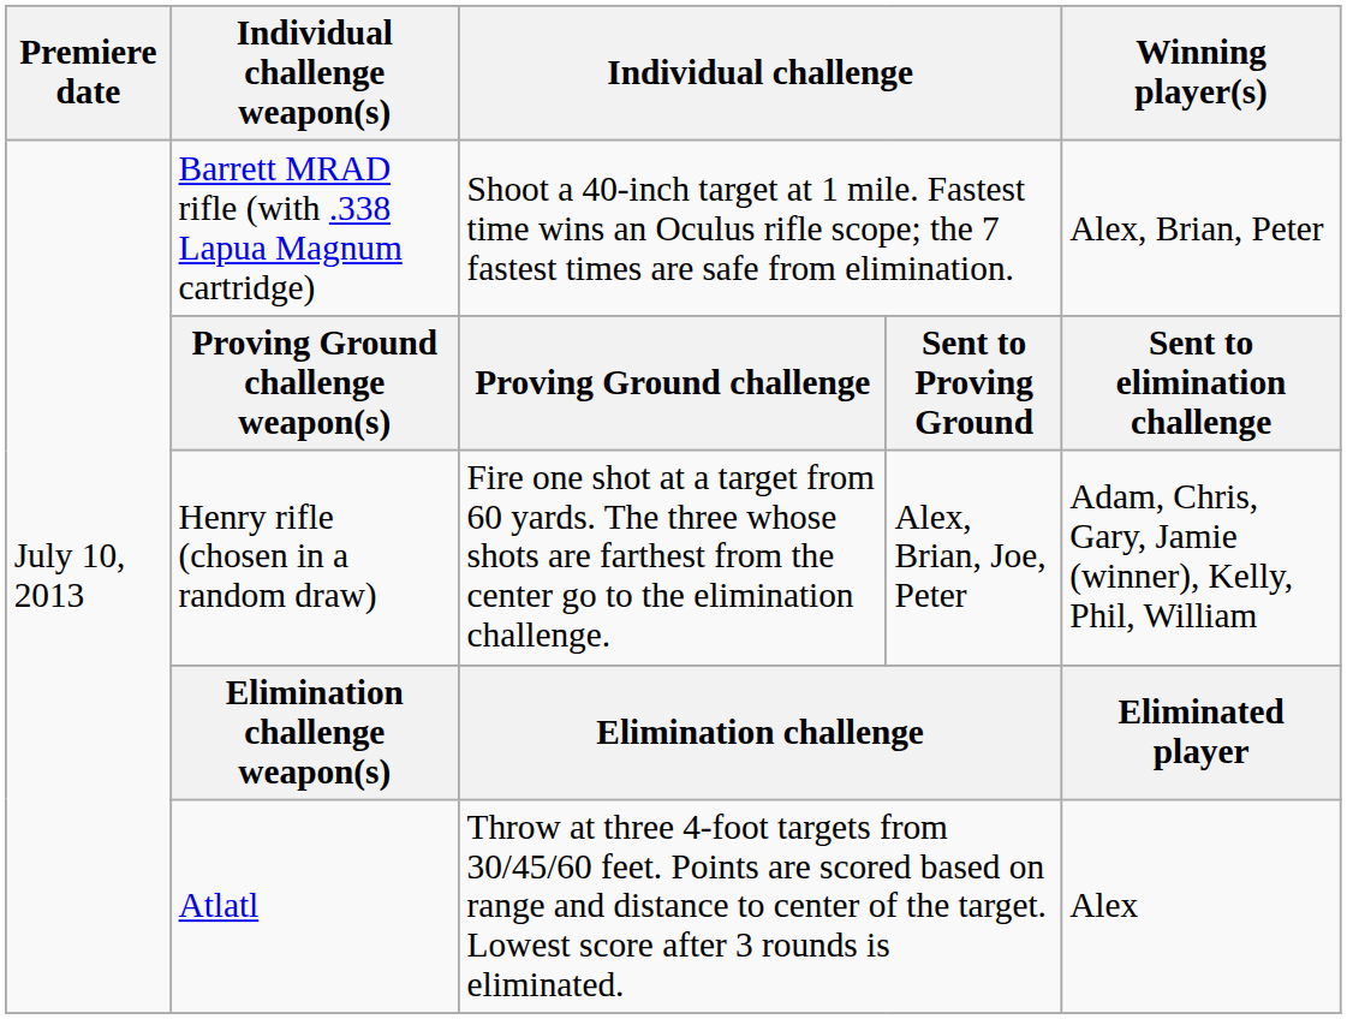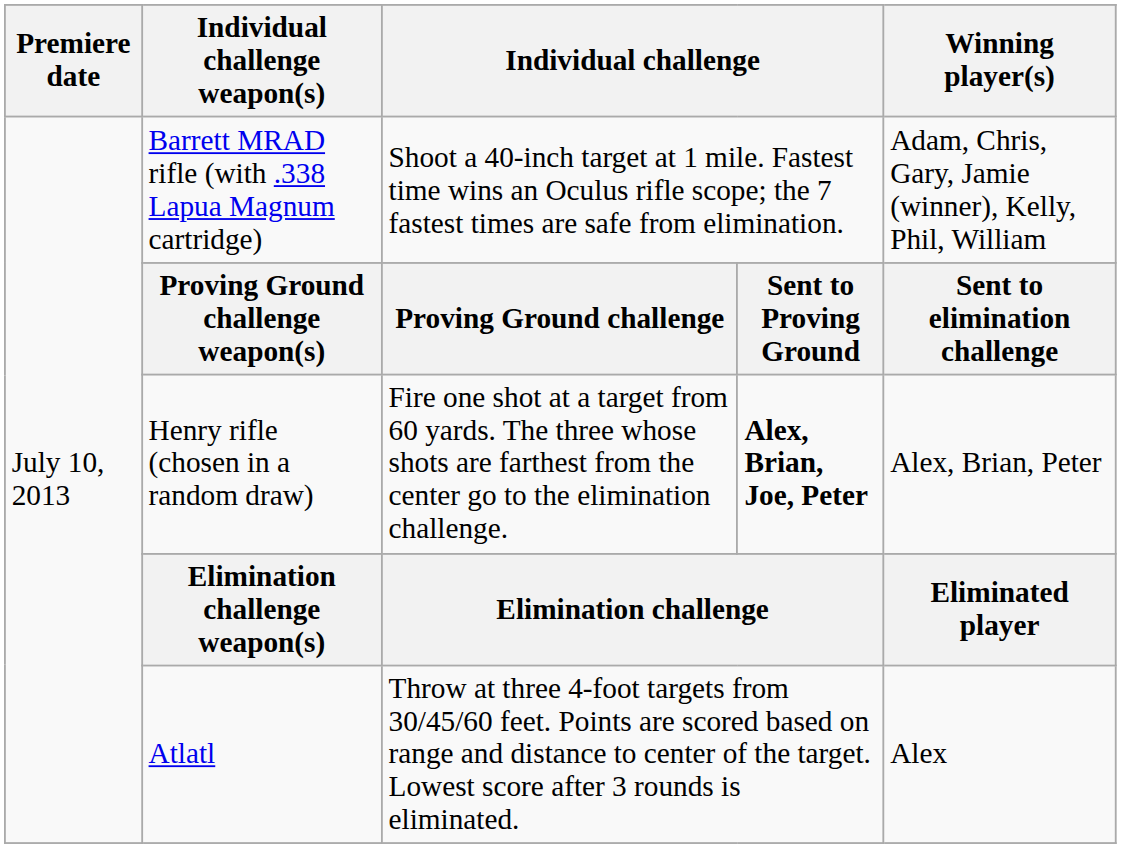 <table class="wikitable">
 <tr>
 <th>Premiere date</th>
 <th>Individual challenge weapon(s)</th>
 <th colspan="2">Individual challenge</th>
 <th>Winning player(s)</th>
 </tr>
 <tr>
 <td rowspan="5">July 10, 2013</td>
 <td><a href='#'>Barrett MRAD</a> rifle (with <a href='#'>.338 Lapua Magnum</a> cartridge)</td>
 <td colspan="2">Shoot a 40-inch target at 1 mile. Fastest time wins an Oculus rifle scope; the 7 fastest times are safe from elimination.</td>
-<td>Alex, Brian, Peter</td>
+<td>Adam, Chris, Gary, Jamie (winner), Kelly, Phil, William</td>
 </tr>
 <tr>
 <th>Proving Ground challenge weapon(s)</th>
 <th>Proving Ground challenge</th>
 <th>Sent to Proving Ground</th>
 <th>Sent to elimination challenge</th>
 </tr>
 <tr>
 <td>Henry rifle (chosen in a random draw)</td>
 <td>Fire one shot at a target from 60 yards. The three whose shots are farthest from the center go to the elimination challenge.</td>
-<td>Alex, Brian, Joe, Peter</td>
-<td>Adam, Chris, Gary, Jamie (winner), Kelly, Phil, William</td>
+<td><strong>Alex, Brian, Joe, Peter</strong></td>
+<td>Alex, Brian, Peter</td>
 </tr>
 <tr>
 <th>Elimination challenge weapon(s)</th>
 <th colspan="2">Elimination challenge</th>
 <th>Eliminated player</th>
 </tr>
 <tr>
 <td><a href='#'>Atlatl</a></td>
 <td colspan="2">Throw at three 4-foot targets from 30/45/60 feet. Points are scored based on range and distance to center of the target. Lowest score after 3 rounds is eliminated.</td>
 <td>Alex</td>
 </tr>
 </table>
